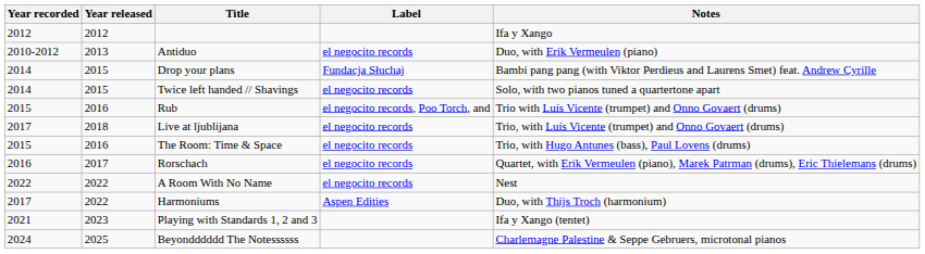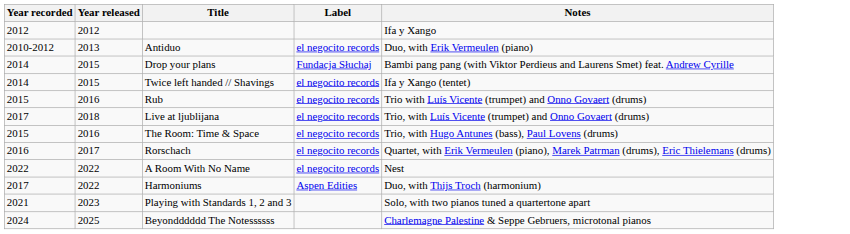 <table class="wikitable sortable">
 <tr>
 <th>Year recorded</th>
 <th>Year released</th>
 <th>Title</th>
 <th>Label</th>
 <th>Notes</th>
 </tr>
 <tr>
 <td>2012</td>
 <td>2012</td>
 <td></td>
 <td></td>
 <td>Ifa y Xango</td>
 </tr>
 <tr>
 <td>2010-2012</td>
 <td>2013</td>
 <td>Antiduo</td>
 <td><a href='#'>el negocito records</a></td>
 <td>Duo, with <a href='#'>Erik Vermeulen</a> (piano)</td>
 </tr>
 <tr>
 <td>2014</td>
 <td>2015</td>
 <td>Drop your plans</td>
 <td><a href='#'>Fundacja Słuchaj</a></td>
 <td>Bambi pang pang (with Viktor Perdieus and Laurens Smet) feat. <a href='#'>Andrew Cyrille</a></td>
 </tr>
 <tr>
 <td>2014</td>
 <td>2015</td>
 <td>Twice left handed // Shavings</td>
 <td><a href='#'>el negocito records</a></td>
-<td>Solo, with two pianos tuned a quartertone apart</td>
+<td>Ifa y Xango (tentet)</td>
 </tr>
 <tr>
 <td>2015</td>
 <td>2016</td>
 <td>Rub</td>
-<td><a href='#'>el negocito records</a>, <a href='#'>Poo Torch</a>, and </td>
+<td><a href='#'>el negocito records</a></td>
 <td>Trio with <a href='#'>Luís Vicente</a> (trumpet) and <a href='#'>Onno Govaert</a> (drums)</td>
 </tr>
 <tr>
 <td>2017</td>
 <td>2018</td>
 <td>Live at ljublijana</td>
 <td><a href='#'>el negocito records</a></td>
 <td>Trio, with <a href='#'>Luís Vicente</a> (trumpet) and <a href='#'>Onno Govaert</a> (drums)</td>
 </tr>
 <tr>
 <td>2015</td>
 <td>2016</td>
 <td>The Room: Time & Space</td>
 <td><a href='#'>el negocito records</a></td>
 <td>Trio, with <a href='#'>Hugo Antunes</a> (bass), <a href='#'>Paul Lovens</a> (drums)</td>
 </tr>
 <tr>
 <td>2016</td>
 <td>2017</td>
 <td>Rorschach</td>
 <td><a href='#'>el negocito records</a></td>
 <td>Quartet, with <a href='#'>Erik Vermeulen</a> (piano), <a href='#'>Marek Patrman</a> (drums), <a href='#'>Eric Thielemans</a> (drums)</td>
 </tr>
 <tr>
 <td>2022</td>
 <td>2022</td>
 <td>A Room With No Name</td>
 <td><a href='#'>el negocito records</a></td>
 <td>Nest</td>
 </tr>
 <tr>
 <td>2017</td>
 <td>2022</td>
 <td>Harmoniums</td>
 <td><a href='#'>Aspen Edities</a></td>
 <td>Duo, with <a href='#'>Thijs Troch</a> (harmonium)</td>
 </tr>
 <tr>
 <td>2021</td>
 <td>2023</td>
 <td>Playing with Standards 1, 2 and 3</td>
 <td></td>
-<td>Ifa y Xango (tentet)</td>
+<td>Solo, with two pianos tuned a quartertone apart</td>
 </tr>
 <tr>
 <td>2024</td>
 <td>2025</td>
 <td>Beyondddddd The Notessssss</td>
 <td></td>
 <td><a href='#'>Charlemagne Palestine</a> & Seppe Gebruers, microtonal pianos</td>
 </tr>
 </table>
